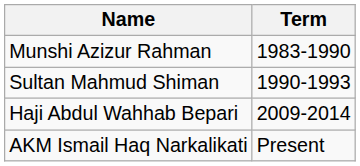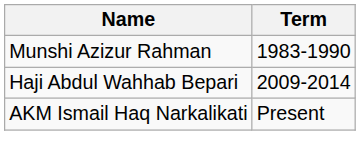 <table class="wikitable">
 <tr>
 <th>Name</th>
 <th>Term</th>
 </tr>
 <tr>
 <td>Munshi Azizur Rahman</td>
 <td>1983-1990</td>
 </tr>
 <tr>
-<td>Sultan Mahmud Shiman</td>
-<td>1990-1993</td>
-</tr>
-<tr>
 <td>Haji Abdul Wahhab Bepari</td>
 <td>2009-2014</td>
 </tr>
 <tr>
 <td>AKM Ismail Haq Narkalikati</td>
 <td>Present</td>
 </tr>
 </table>
